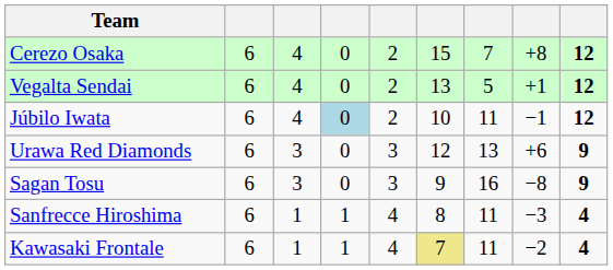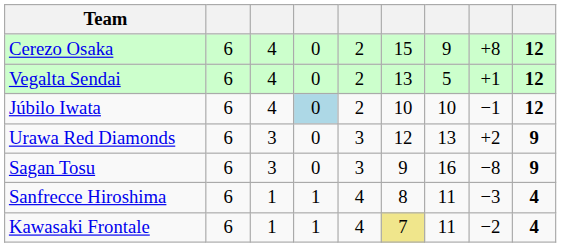 <table class="wikitable" style="text-align:center;">
 <tr>
 <th width=165>Team</th>
 <th width=30></th>
 <th width=30></th>
 <th width=30></th>
 <th width=30></th>
 <th width=30></th>
 <th width=30></th>
 <th width=30></th>
 <th width=30></th>
 </tr>
 <tr bgcolor="#ccffcc">
 <td align="left"><a href='#'>Cerezo Osaka</a></td>
 <td>6</td>
 <td>4</td>
 <td>0</td>
 <td>2</td>
 <td>15</td>
-<td>7</td>
+<td>9</td>
 <td>+8</td>
 <td><strong>12</strong></td>
 </tr>
 <tr bgcolor="#ccffcc">
 <td align="left"><a href='#'>Vegalta Sendai</a></td>
 <td>6</td>
 <td>4</td>
 <td>0</td>
 <td>2</td>
 <td>13</td>
 <td>5</td>
 <td>+1</td>
 <td><strong>12</strong></td>
 </tr>
 <tr>
 <td align="left"><a href='#'>Júbilo Iwata</a></td>
 <td>6</td>
 <td>4</td>
 <td style="background: lightblue;">0</td>
 <td>2</td>
 <td>10</td>
-<td>11</td>
+<td>10</td>
 <td>−1</td>
 <td><strong>12</strong></td>
 </tr>
 <tr>
 <td align="left"><a href='#'>Urawa Red Diamonds</a></td>
 <td>6</td>
 <td>3</td>
 <td>0</td>
 <td>3</td>
 <td>12</td>
 <td>13</td>
-<td>+6</td>
+<td>+2</td>
 <td><strong>9</strong></td>
 </tr>
 <tr>
 <td align="left"><a href='#'>Sagan Tosu</a></td>
 <td>6</td>
 <td>3</td>
 <td>0</td>
 <td>3</td>
 <td>9</td>
 <td>16</td>
 <td>−8</td>
 <td><strong>9</strong></td>
 </tr>
 <tr>
 <td align="left"><a href='#'>Sanfrecce Hiroshima</a></td>
 <td>6</td>
 <td>1</td>
 <td>1</td>
 <td>4</td>
 <td>8</td>
 <td>11</td>
 <td>−3</td>
 <td><strong>4</strong></td>
 </tr>
 <tr>
 <td align="left"><a href='#'>Kawasaki Frontale</a></td>
 <td>6</td>
 <td>1</td>
 <td>1</td>
 <td>4</td>
 <td style="background: khaki;">7</td>
 <td>11</td>
 <td>−2</td>
 <td><strong>4</strong></td>
 </tr>
 </table>
